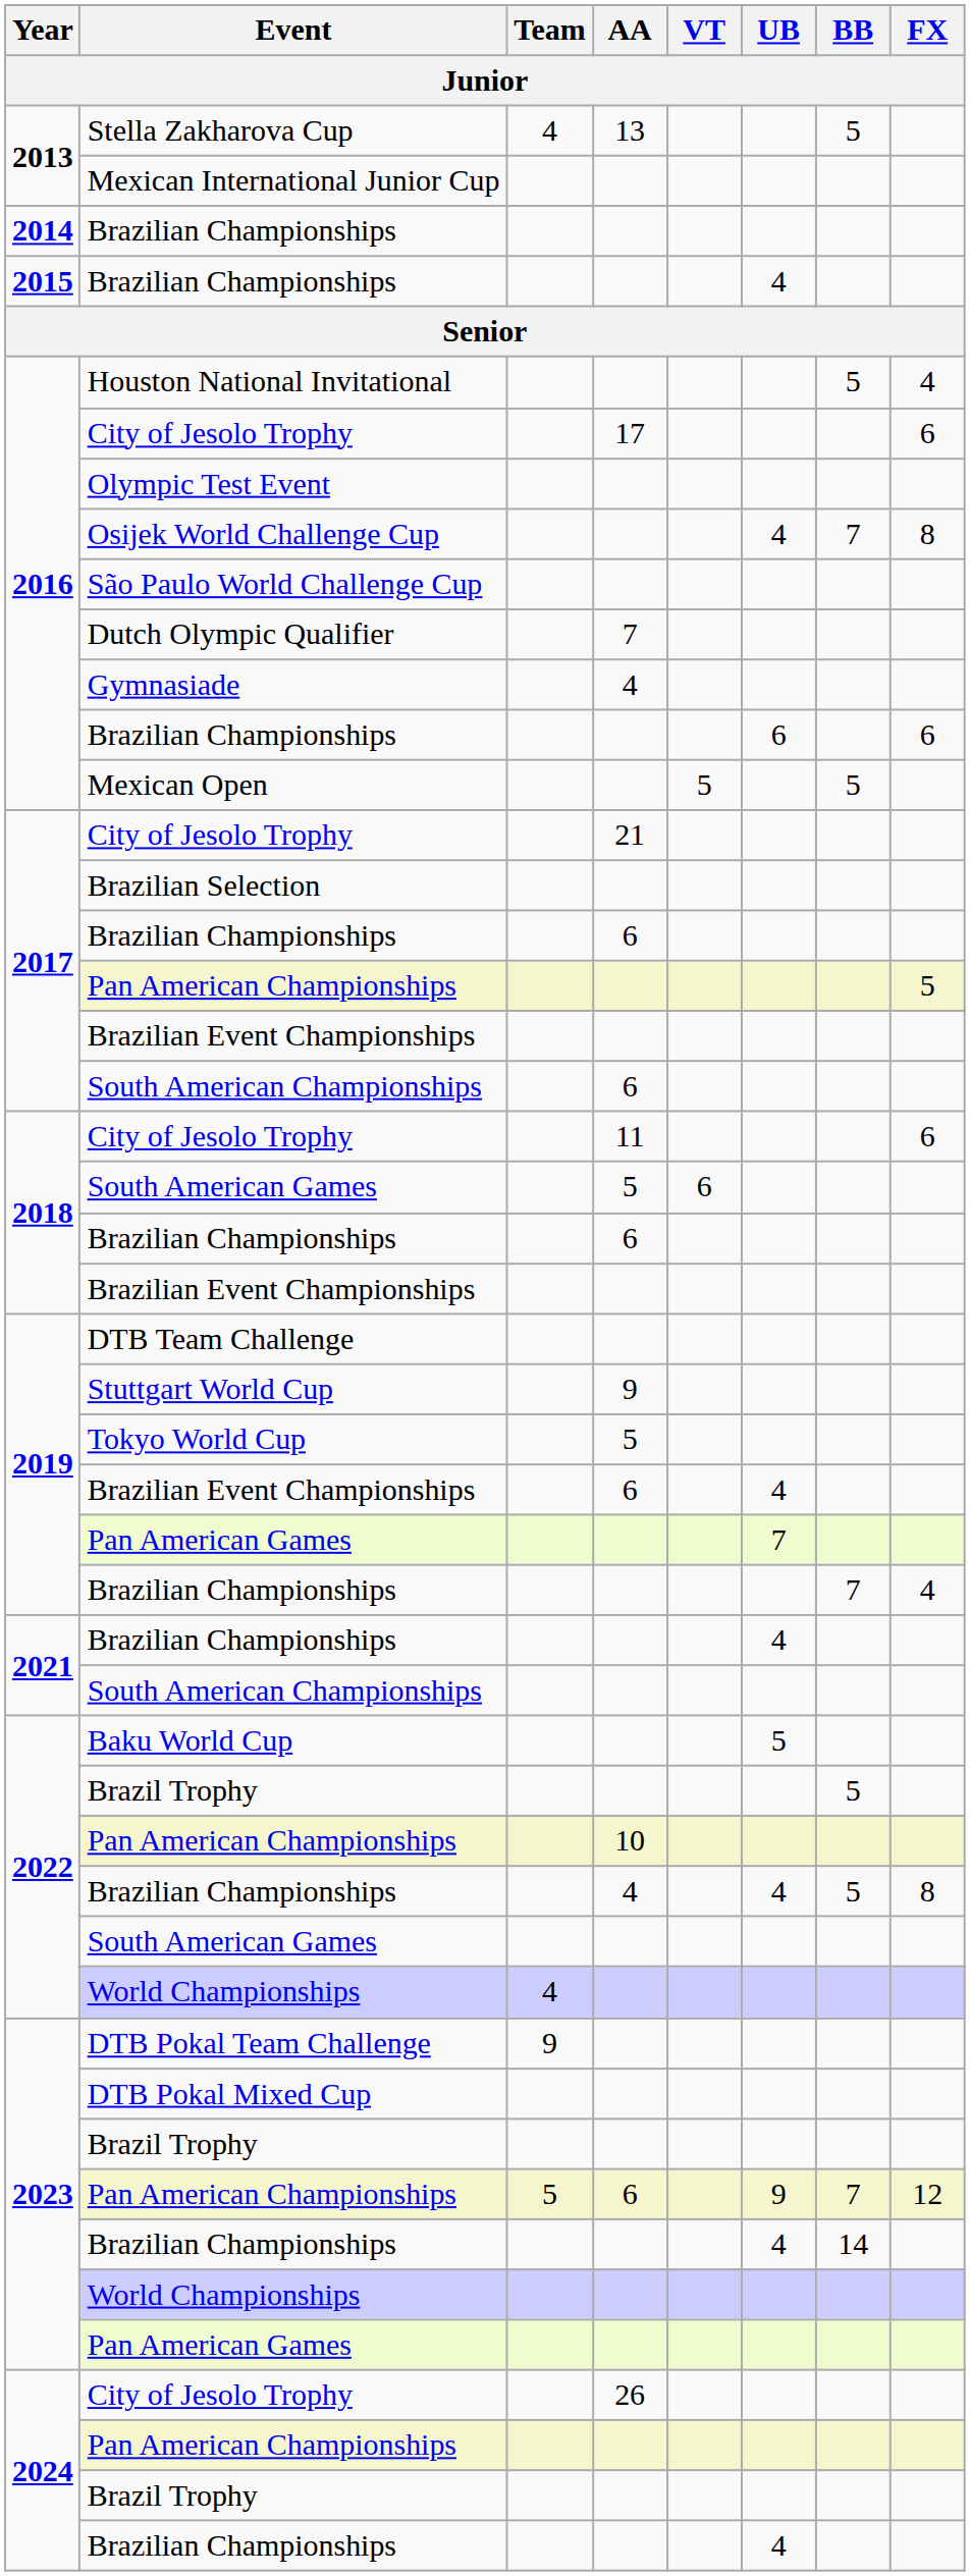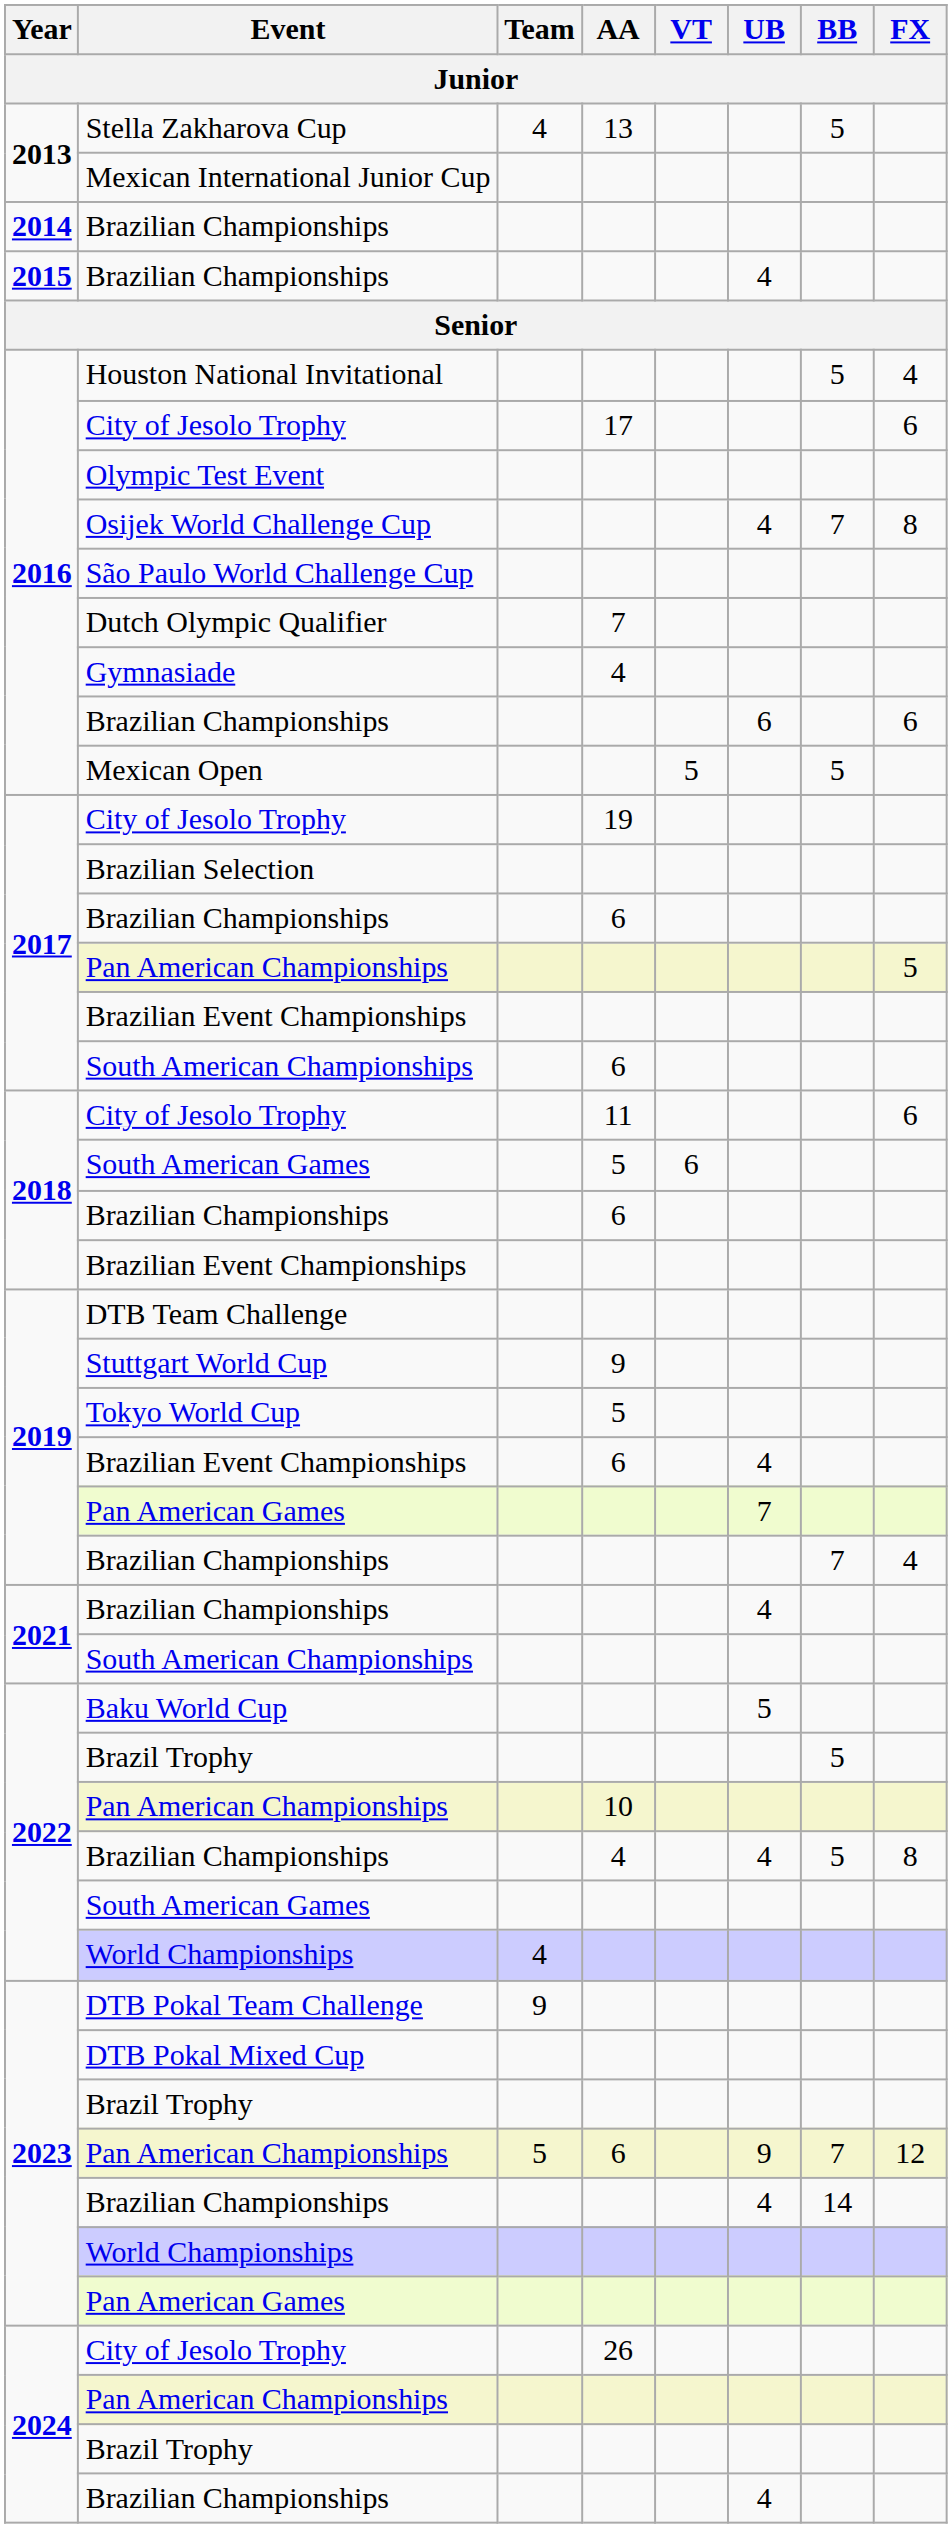 <table class="wikitable" style="text-align:center; font-size:95%;">
 <tr>
 <th align=center>Year</th>
 <th align=center>Event</th>
 <th style="width:30px;">Team</th>
 <th style="width:30px;">AA</th>
 <th style="width:30px;"><a href='#'>VT</a></th>
 <th style="width:30px;"><a href='#'>UB</a></th>
 <th style="width:30px;"><a href='#'>BB</a></th>
 <th style="width:30px;"><a href='#'>FX</a></th>
 </tr>
 <tr>
 <th colspan="8"><strong>Junior</strong></th>
 </tr>
 <tr>
 <td rowspan="2"><strong>2013</strong></td>
 <td align=left>Stella Zakharova Cup</td>
 <td>4</td>
 <td>13</td>
 <td></td>
 <td></td>
 <td>5</td>
 <td></td>
 </tr>
 <tr>
 <td align=left>Mexican International Junior Cup</td>
 <td></td>
 <td></td>
 <td></td>
 <td></td>
 <td></td>
 <td></td>
 </tr>
 <tr>
 <td rowspan="1"><strong><a href='#'>2014</a></strong></td>
 <td align=left>Brazilian Championships</td>
 <td></td>
 <td></td>
 <td></td>
 <td></td>
 <td></td>
 <td></td>
 </tr>
 <tr>
 <td rowspan="1"><strong><a href='#'>2015</a></strong></td>
 <td align=left>Brazilian Championships</td>
 <td></td>
 <td></td>
 <td></td>
 <td>4</td>
 <td></td>
 <td></td>
 </tr>
 <tr>
 <th colspan="8"><strong>Senior</strong></th>
 </tr>
 <tr>
 <td rowspan="9"><strong><a href='#'>2016</a></strong></td>
 <td align=left>Houston National Invitational</td>
 <td></td>
 <td></td>
 <td></td>
 <td></td>
 <td>5</td>
 <td>4</td>
 </tr>
 <tr>
 <td align=left><a href='#'>City of Jesolo Trophy</a></td>
 <td></td>
 <td>17</td>
 <td></td>
 <td></td>
 <td></td>
 <td>6</td>
 </tr>
 <tr>
 <td align=left><a href='#'>Olympic Test Event</a></td>
 <td></td>
 <td></td>
 <td></td>
 <td></td>
 <td></td>
 <td></td>
 </tr>
 <tr>
 <td align=left><a href='#'>Osijek World Challenge Cup</a></td>
 <td></td>
 <td></td>
 <td></td>
 <td>4</td>
 <td>7</td>
 <td>8</td>
 </tr>
 <tr>
 <td align=left><a href='#'>São Paulo World Challenge Cup</a></td>
 <td></td>
 <td></td>
 <td></td>
 <td></td>
 <td></td>
 <td></td>
 </tr>
 <tr>
 <td align=left>Dutch Olympic Qualifier</td>
 <td></td>
 <td>7</td>
 <td></td>
 <td></td>
 <td></td>
 <td></td>
 </tr>
 <tr>
 <td align=left><a href='#'>Gymnasiade</a></td>
 <td></td>
 <td>4</td>
 <td></td>
 <td></td>
 <td></td>
 <td></td>
 </tr>
 <tr>
 <td align=left>Brazilian Championships</td>
 <td></td>
 <td></td>
 <td></td>
 <td>6</td>
 <td></td>
 <td>6</td>
 </tr>
 <tr>
 <td align=left>Mexican Open</td>
 <td></td>
 <td></td>
 <td>5</td>
 <td></td>
 <td>5</td>
 <td></td>
 </tr>
 <tr>
 <td rowspan="6"><strong><a href='#'>2017</a></strong></td>
 <td align=left><a href='#'>City of Jesolo Trophy</a></td>
 <td></td>
-<td>21</td>
+<td>19</td>
 <td></td>
 <td></td>
 <td></td>
 <td></td>
 </tr>
 <tr>
 <td align=left>Brazilian Selection</td>
 <td></td>
 <td></td>
 <td></td>
 <td></td>
 <td></td>
 <td></td>
 </tr>
 <tr>
 <td align=left>Brazilian Championships</td>
 <td></td>
 <td>6</td>
 <td></td>
 <td></td>
 <td></td>
 <td></td>
 </tr>
 <tr bgcolor=#F5F6CE>
 <td align=left><a href='#'>Pan American Championships</a></td>
 <td></td>
 <td></td>
 <td></td>
 <td></td>
 <td></td>
 <td>5</td>
 </tr>
 <tr>
 <td align=left>Brazilian Event Championships</td>
 <td></td>
 <td></td>
 <td></td>
 <td></td>
 <td></td>
 <td></td>
 </tr>
 <tr>
 <td align=left><a href='#'>South American Championships</a></td>
 <td></td>
 <td>6</td>
 <td></td>
 <td></td>
 <td></td>
 <td></td>
 </tr>
 <tr>
 <td rowspan="4"><strong><a href='#'>2018</a></strong></td>
 <td align=left><a href='#'>City of Jesolo Trophy</a></td>
 <td></td>
 <td>11</td>
 <td></td>
 <td></td>
 <td></td>
 <td>6</td>
 </tr>
 <tr>
 <td align=left><a href='#'>South American Games</a></td>
 <td></td>
 <td>5</td>
 <td>6</td>
 <td></td>
 <td></td>
 <td></td>
 </tr>
 <tr>
 <td align=left>Brazilian Championships</td>
 <td></td>
 <td>6</td>
 <td></td>
 <td></td>
 <td></td>
 <td></td>
 </tr>
 <tr>
 <td align=left>Brazilian Event Championships</td>
 <td></td>
 <td></td>
 <td></td>
 <td></td>
 <td></td>
 <td></td>
 </tr>
 <tr>
 <td rowspan="6"><strong><a href='#'>2019</a></strong></td>
 <td align=left>DTB Team Challenge</td>
 <td></td>
 <td></td>
 <td></td>
 <td></td>
 <td></td>
 <td></td>
 </tr>
 <tr>
 <td align=left><a href='#'>Stuttgart World Cup</a></td>
 <td></td>
 <td>9</td>
 <td></td>
 <td></td>
 <td></td>
 <td></td>
 </tr>
 <tr>
 <td align=left><a href='#'>Tokyo World Cup</a></td>
 <td></td>
 <td>5</td>
 <td></td>
 <td></td>
 <td></td>
 <td></td>
 </tr>
 <tr>
 <td align=left>Brazilian Event Championships</td>
 <td></td>
 <td>6</td>
 <td></td>
 <td>4</td>
 <td></td>
 <td></td>
 </tr>
 <tr bgcolor=#f0fccf>
 <td align=left><a href='#'>Pan American Games</a></td>
 <td></td>
 <td></td>
 <td></td>
 <td>7</td>
 <td></td>
 <td></td>
 </tr>
 <tr>
 <td align=left>Brazilian Championships</td>
 <td></td>
 <td></td>
 <td></td>
 <td></td>
 <td>7</td>
 <td>4</td>
 </tr>
 <tr>
 <td rowspan="2"><strong><a href='#'>2021</a></strong></td>
 <td align=left>Brazilian Championships</td>
 <td></td>
 <td></td>
 <td></td>
 <td>4</td>
 <td></td>
 <td></td>
 </tr>
 <tr>
 <td align=left><a href='#'>South American Championships</a></td>
 <td></td>
 <td></td>
 <td></td>
 <td></td>
 <td></td>
 <td></td>
 </tr>
 <tr>
 <td rowspan="6"><strong><a href='#'>2022</a></strong></td>
 <td align=left><a href='#'>Baku World Cup</a></td>
 <td></td>
 <td></td>
 <td></td>
 <td>5</td>
 <td></td>
 <td></td>
 </tr>
 <tr>
 <td align=left>Brazil Trophy</td>
 <td></td>
 <td></td>
 <td></td>
 <td></td>
 <td>5</td>
 <td></td>
 </tr>
 <tr bgcolor=#F5F6CE>
 <td align=left><a href='#'>Pan American Championships</a></td>
 <td></td>
 <td>10</td>
 <td></td>
 <td></td>
 <td></td>
 <td></td>
 </tr>
 <tr>
 <td align=left>Brazilian Championships</td>
 <td></td>
 <td>4</td>
 <td></td>
 <td>4</td>
 <td>5</td>
 <td>8</td>
 </tr>
 <tr>
 <td align=left><a href='#'>South American Games</a></td>
 <td></td>
 <td></td>
 <td></td>
 <td></td>
 <td></td>
 <td></td>
 </tr>
 <tr bgcolor=#CCCCFF>
 <td align=left><a href='#'>World Championships</a></td>
 <td>4</td>
 <td></td>
 <td></td>
 <td></td>
 <td></td>
 <td></td>
 </tr>
 <tr>
 <td rowspan="7"><strong><a href='#'>2023</a></strong></td>
 <td align=left><a href='#'>DTB Pokal Team Challenge</a></td>
 <td>9</td>
 <td></td>
 <td></td>
 <td></td>
 <td></td>
 <td></td>
 </tr>
 <tr>
 <td align=left><a href='#'>DTB Pokal Mixed Cup</a></td>
 <td></td>
 <td></td>
 <td></td>
 <td></td>
 <td></td>
 <td></td>
 </tr>
 <tr>
 <td align=left>Brazil Trophy</td>
 <td></td>
 <td></td>
 <td></td>
 <td></td>
 <td></td>
 <td></td>
 </tr>
 <tr bgcolor=#F5F6CE>
 <td align=left><a href='#'>Pan American Championships</a></td>
 <td>5</td>
 <td>6</td>
 <td></td>
 <td>9</td>
 <td>7</td>
 <td>12</td>
 </tr>
 <tr>
 <td align=left>Brazilian Championships</td>
 <td></td>
 <td></td>
 <td></td>
 <td>4</td>
 <td>14</td>
 <td></td>
 </tr>
 <tr bgcolor=#CCCCFF>
 <td align=left><a href='#'>World Championships</a></td>
 <td></td>
 <td></td>
 <td></td>
 <td></td>
 <td></td>
 <td></td>
 </tr>
 <tr bgcolor=#f0fccf>
 <td align=left><a href='#'>Pan American Games</a></td>
 <td></td>
 <td></td>
 <td></td>
 <td></td>
 <td></td>
 <td></td>
 </tr>
 <tr>
 <td rowspan="4"><strong><a href='#'>2024</a></strong></td>
 <td align=left><a href='#'>City of Jesolo Trophy</a></td>
 <td></td>
 <td>26</td>
 <td></td>
 <td></td>
 <td></td>
 <td></td>
 </tr>
 <tr bgcolor=#F5F6CE>
 <td align=left><a href='#'>Pan American Championships</a></td>
 <td></td>
 <td></td>
 <td></td>
 <td></td>
 <td></td>
 <td></td>
 </tr>
 <tr>
 <td align=left>Brazil Trophy</td>
 <td></td>
 <td></td>
 <td></td>
 <td></td>
 <td></td>
 <td></td>
 </tr>
 <tr>
 <td align=left>Brazilian Championships</td>
 <td></td>
 <td></td>
 <td></td>
 <td>4</td>
 <td></td>
 <td></td>
 </tr>
 </table>
